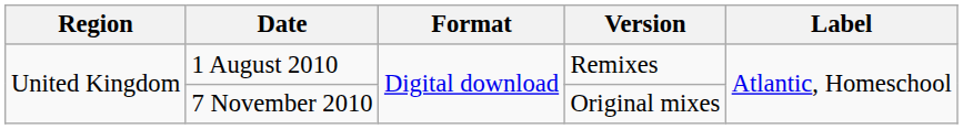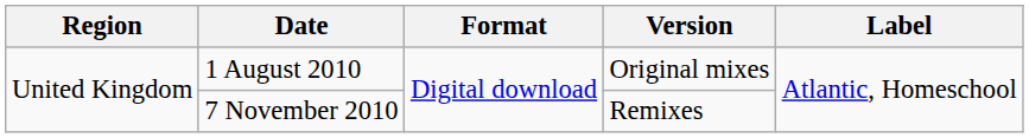 <table class="wikitable">
 <tr>
 <th>Region</th>
 <th>Date</th>
 <th>Format</th>
 <th>Version</th>
 <th>Label</th>
 </tr>
 <tr>
 <td rowspan=2>United Kingdom</td>
 <td>1 August 2010</td>
 <td rowspan=2><a href='#'>Digital download</a></td>
-<td>Remixes</td>
+<td>Original mixes</td>
 <td rowspan=2><a href='#'>Atlantic</a>, Homeschool</td>
 </tr>
 <tr>
 <td>7 November 2010</td>
-<td>Original mixes</td>
+<td>Remixes</td>
 </tr>
 </table>
